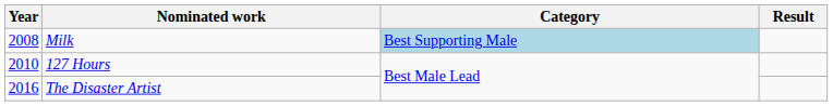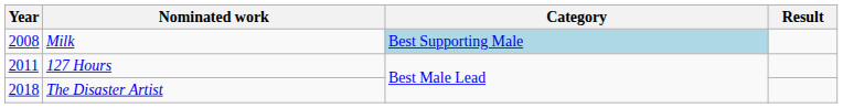 <table class="wikitable sortable">
 <tr>
 <th scope="col" style="width:1em;">Year</th>
 <th scope="col" style="width:35em;">Nominated work</th>
 <th scope="col" style="width:40em;">Category</th>
 <th scope="col" style="width:5em;">Result</th>
 </tr>
 <tr>
 <td><a href='#'>2008</a></td>
 <td><em><a href='#'>Milk</a></em></td>
 <td style="background: lightblue;"><a href='#'>Best Supporting Male</a></td>
 <td></td>
 </tr>
 <tr>
-<td><a href='#'>2010</a></td>
+<td><a href='#'>2011</a></td>
 <td><em><a href='#'>127 Hours</a></em></td>
 <td rowspan="2"><a href='#'>Best Male Lead</a></td>
 <td></td>
 </tr>
 <tr>
-<td><a href='#'>2016</a></td>
+<td><a href='#'>2018</a></td>
 <td><em><a href='#'>The Disaster Artist</a></em></td>
 <td></td>
 </tr>
 </table>
